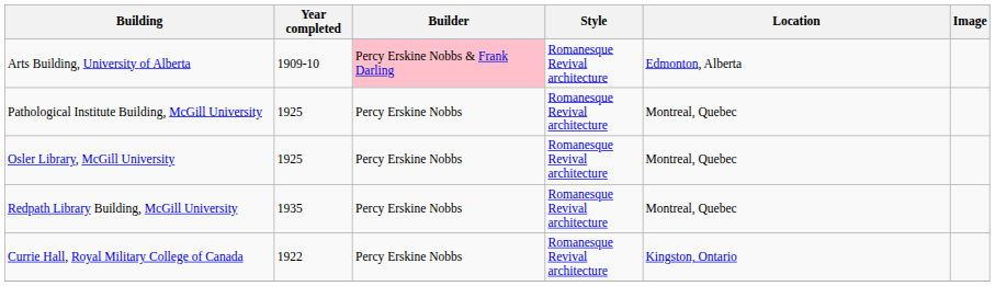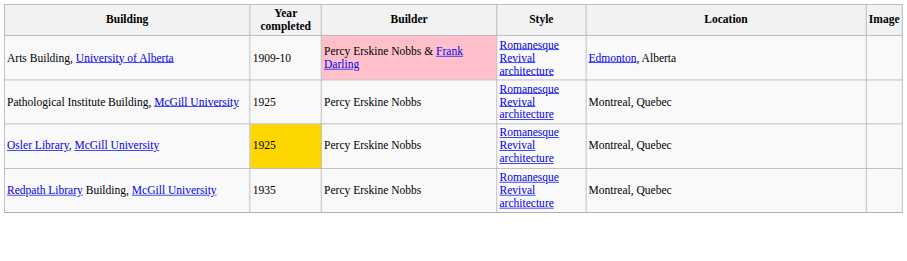 <table class="wikitable">
 <tr style="background:lightblue;">
 <th width=28%>Building</th>
 <th width=8%>Year completed</th>
 <th width=20%>Builder</th>
 <th width=10%>Style</th>
 <th width=32%>Location</th>
 <th width=7%>Image</th>
 </tr>
 <tr>
 <td>Arts Building, <a href='#'>University of Alberta</a></td>
 <td>1909-10</td>
 <td style="background: pink;">Percy Erskine Nobbs & <a href='#'>Frank Darling</a></td>
 <td><a href='#'>Romanesque Revival architecture</a></td>
 <td><a href='#'>Edmonton</a>, Alberta</td>
 <td></td>
 </tr>
 <tr>
 <td>Pathological Institute Building, <a href='#'>McGill University</a></td>
 <td>1925</td>
 <td>Percy Erskine Nobbs</td>
 <td><a href='#'>Romanesque Revival architecture</a></td>
 <td>Montreal, Quebec</td>
 <td></td>
 </tr>
 <tr>
 <td><a href='#'>Osler Library</a>, <a href='#'>McGill University</a></td>
-<td>1925</td>
+<td style="background: gold;">1925</td>
 <td>Percy Erskine Nobbs</td>
 <td><a href='#'>Romanesque Revival architecture</a></td>
 <td>Montreal, Quebec</td>
 <td></td>
 </tr>
 <tr>
 <td><a href='#'>Redpath Library</a> Building, <a href='#'>McGill University</a></td>
 <td>1935</td>
 <td>Percy Erskine Nobbs</td>
 <td><a href='#'>Romanesque Revival architecture</a></td>
 <td>Montreal, Quebec</td>
 <td></td>
 </tr>
 <tr>
-<td><a href='#'>Currie Hall</a>, <a href='#'>Royal Military College of Canada</a></td>
-<td>1922</td>
-<td>Percy Erskine Nobbs</td>
-<td><a href='#'>Romanesque Revival architecture</a></td>
-<td><a href='#'>Kingston, Ontario</a></td>
-<td></td>
-</tr>
-<tr>
 </tr>
 </table>
